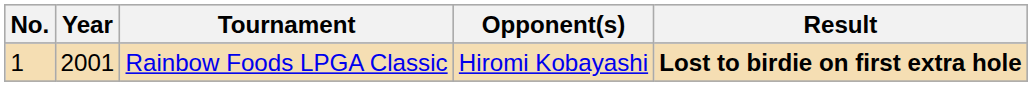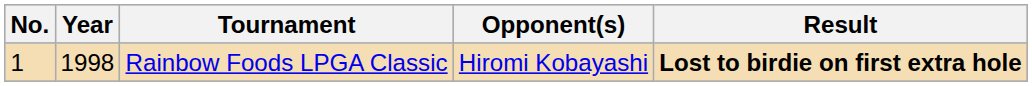 <table class="wikitable" style="font-size:95%;">
 <tr>
 <th>No.</th>
 <th>Year</th>
 <th>Tournament</th>
 <th>Opponent(s)</th>
 <th>Result</th>
 </tr>
 <tr style="background:#F5DEB3;">
 <td>1</td>
-<td>2001</td>
+<td>1998</td>
 <td><a href='#'>Rainbow Foods LPGA Classic</a></td>
 <td> <a href='#'>Hiromi Kobayashi</a></td>
 <td><strong>Lost to birdie on first extra hole</strong></td>
 </tr>
 </table>
